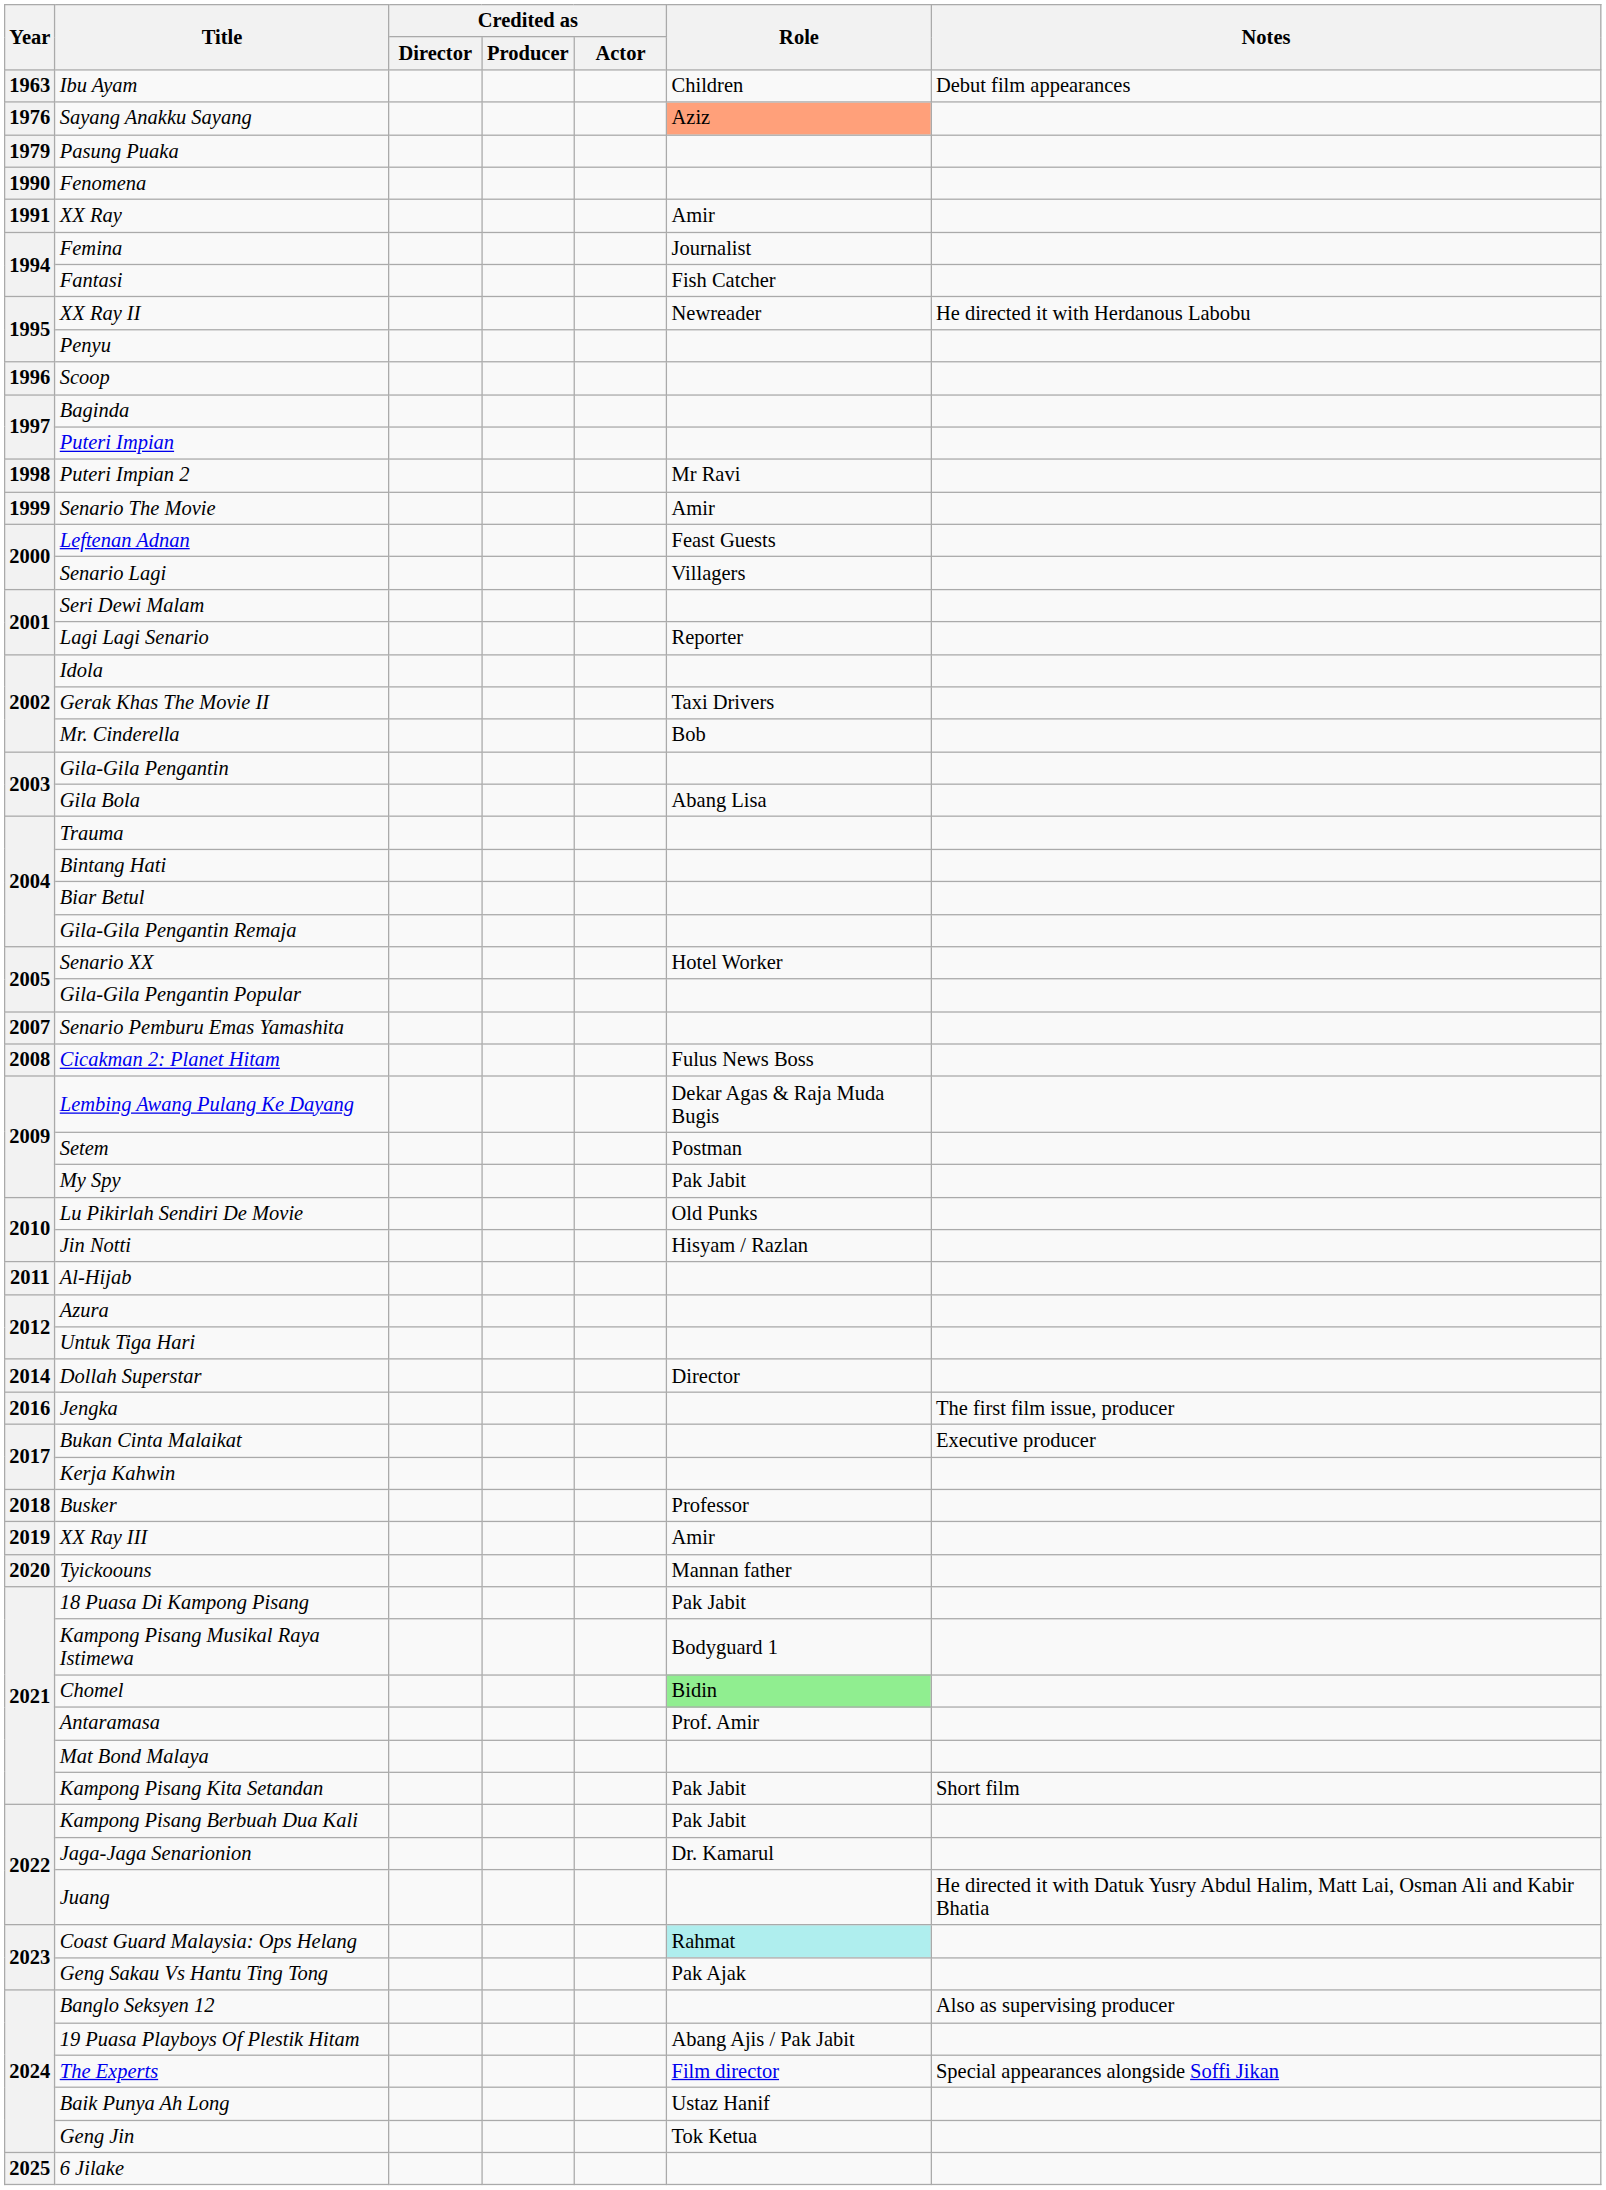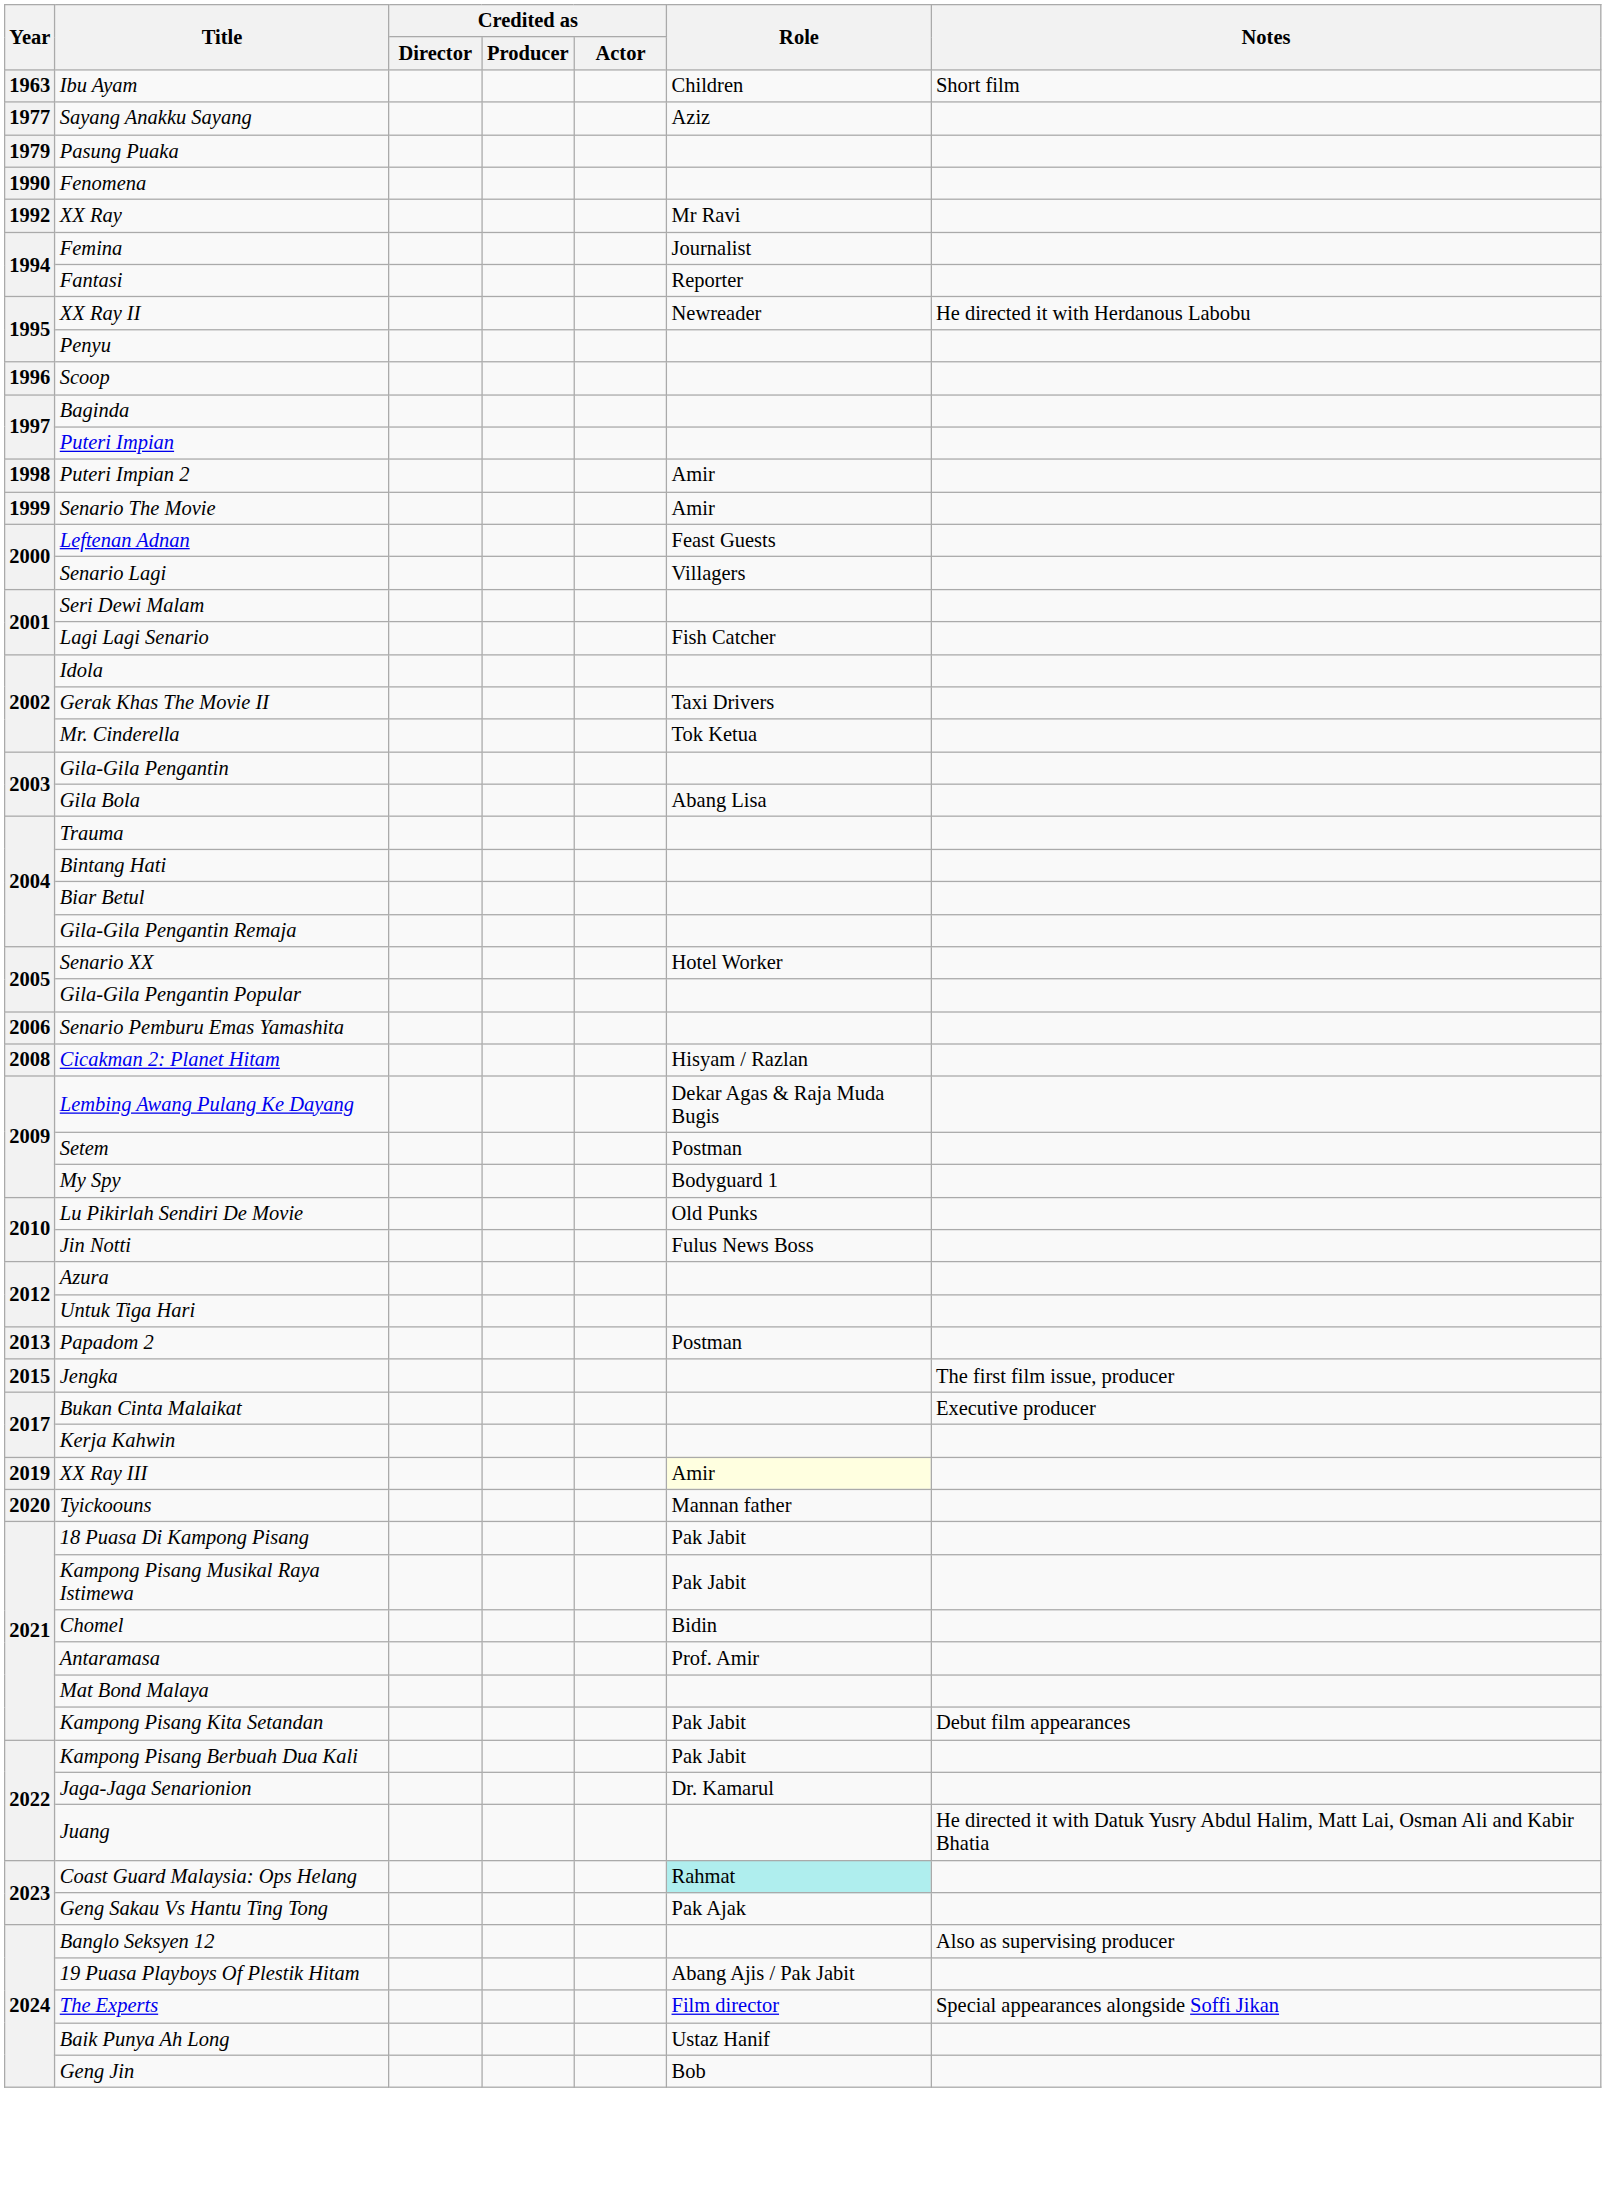 <table class="wikitable">
 <tr>
 <th rowspan="2">Year</th>
 <th rowspan="2">Title</th>
 <th colspan="3">Credited as</th>
 <th rowspan="2">Role</th>
 <th rowspan="2">Notes</th>
 </tr>
 <tr>
 <th width="65">Director</th>
 <th width="65">Producer</th>
 <th width="65">Actor</th>
 </tr>
 <tr>
 <th>1963</th>
 <td><em>Ibu Ayam</em></td>
 <td></td>
 <td></td>
 <td></td>
 <td>Children</td>
-<td>Debut film appearances</td>
+<td>Short film</td>
 </tr>
 <tr>
-<th>1976</th>
+<th>1977</th>
 <td><em>Sayang Anakku Sayang</em></td>
 <td></td>
 <td></td>
 <td></td>
-<td style="background: lightsalmon;">Aziz</td>
+<td>Aziz</td>
 <td></td>
 </tr>
 <tr>
 <th>1979</th>
 <td><em>Pasung Puaka</em></td>
 <td></td>
 <td></td>
 <td></td>
 <td></td>
 <td></td>
 </tr>
 <tr>
 <th>1990</th>
 <td><em>Fenomena</em></td>
 <td></td>
 <td></td>
 <td></td>
 <td></td>
 <td></td>
 </tr>
 <tr>
-<th>1991</th>
+<th>1992</th>
 <td><em>XX Ray</em></td>
 <td></td>
 <td></td>
 <td></td>
-<td>Amir</td>
+<td>Mr Ravi</td>
 <td></td>
 </tr>
 <tr>
 <th rowspan="2">1994</th>
 <td><em>Femina</em></td>
 <td></td>
 <td></td>
 <td></td>
 <td>Journalist</td>
 <td></td>
 </tr>
 <tr>
 <td><em>Fantasi</em></td>
 <td></td>
 <td></td>
 <td></td>
-<td>Fish Catcher</td>
+<td>Reporter</td>
 <td></td>
 </tr>
 <tr>
 <th rowspan="2">1995</th>
 <td><em>XX Ray II</em></td>
 <td></td>
 <td></td>
 <td></td>
 <td>Newreader</td>
 <td>He directed it with Herdanous Labobu</td>
 </tr>
 <tr>
 <td><em>Penyu</em></td>
 <td></td>
 <td></td>
 <td></td>
 <td></td>
 <td></td>
 </tr>
 <tr>
 <th>1996</th>
 <td><em>Scoop</em></td>
 <td></td>
 <td></td>
 <td></td>
 <td></td>
 <td></td>
 </tr>
 <tr>
 <th rowspan="2">1997</th>
 <td><em>Baginda</em></td>
 <td></td>
 <td></td>
 <td></td>
 <td></td>
 <td></td>
 </tr>
 <tr>
 <td><em><a href='#'>Puteri Impian</a></em></td>
 <td></td>
 <td></td>
 <td></td>
 <td></td>
 <td></td>
 </tr>
 <tr>
 <th>1998</th>
 <td><em>Puteri Impian 2</em></td>
 <td></td>
 <td></td>
 <td></td>
-<td>Mr Ravi</td>
+<td>Amir</td>
 <td></td>
 </tr>
 <tr>
 <th>1999</th>
 <td><em>Senario The Movie</em></td>
 <td></td>
 <td></td>
 <td></td>
 <td>Amir</td>
 <td></td>
 </tr>
 <tr>
 <th rowspan="2">2000</th>
 <td><em><a href='#'>Leftenan Adnan</a></em></td>
 <td></td>
 <td></td>
 <td></td>
 <td>Feast Guests</td>
 <td></td>
 </tr>
 <tr>
 <td><em>Senario Lagi</em></td>
 <td></td>
 <td></td>
 <td></td>
 <td>Villagers</td>
 <td></td>
 </tr>
 <tr>
 <th rowspan="2">2001</th>
 <td><em>Seri Dewi Malam</em></td>
 <td></td>
 <td></td>
 <td></td>
 <td></td>
 <td></td>
 </tr>
 <tr>
 <td><em>Lagi Lagi Senario</em></td>
 <td></td>
 <td></td>
 <td></td>
-<td>Reporter</td>
+<td>Fish Catcher</td>
 <td></td>
 </tr>
 <tr>
 <th rowspan="3">2002</th>
 <td><em>Idola</em></td>
 <td></td>
 <td></td>
 <td></td>
 <td></td>
 <td></td>
 </tr>
 <tr>
 <td><em>Gerak Khas The Movie II</em></td>
 <td></td>
 <td></td>
 <td></td>
 <td>Taxi Drivers</td>
 <td></td>
 </tr>
 <tr>
 <td><em>Mr. Cinderella</em></td>
 <td></td>
 <td></td>
 <td></td>
-<td>Bob</td>
+<td>Tok Ketua</td>
 <td></td>
 </tr>
 <tr>
 <th rowspan="2">2003</th>
 <td><em>Gila-Gila Pengantin</em></td>
 <td></td>
 <td></td>
 <td></td>
 <td></td>
 <td></td>
 </tr>
 <tr>
 <td><em>Gila Bola</em></td>
 <td></td>
 <td></td>
 <td></td>
 <td>Abang Lisa</td>
 <td></td>
 </tr>
 <tr>
 <th rowspan="4">2004</th>
 <td><em>Trauma</em></td>
 <td></td>
 <td></td>
 <td></td>
 <td></td>
 <td></td>
 </tr>
 <tr>
 <td><em>Bintang Hati</em></td>
 <td></td>
 <td></td>
 <td></td>
 <td></td>
 <td></td>
 </tr>
 <tr>
 <td><em>Biar Betul</em></td>
 <td></td>
 <td></td>
 <td></td>
 <td></td>
 <td></td>
 </tr>
 <tr>
 <td><em>Gila-Gila Pengantin Remaja</em></td>
 <td></td>
 <td></td>
 <td></td>
 <td></td>
 <td></td>
 </tr>
 <tr>
 <th rowspan="2">2005</th>
 <td><em>Senario XX</em></td>
 <td></td>
 <td></td>
 <td></td>
 <td>Hotel Worker</td>
 <td></td>
 </tr>
 <tr>
 <td><em>Gila-Gila Pengantin Popular</em></td>
 <td></td>
 <td></td>
 <td></td>
 <td></td>
 <td></td>
 </tr>
 <tr>
-<th>2007</th>
+<th>2006</th>
 <td><em>Senario Pemburu Emas Yamashita</em></td>
 <td></td>
 <td></td>
 <td></td>
 <td></td>
 <td></td>
 </tr>
 <tr>
 <th>2008</th>
 <td><em><a href='#'>Cicakman 2: Planet Hitam</a></em></td>
 <td></td>
 <td></td>
 <td></td>
-<td>Fulus News Boss</td>
+<td>Hisyam / Razlan</td>
 <td></td>
 </tr>
 <tr>
 <th rowspan="3">2009</th>
 <td><em><a href='#'>Lembing Awang Pulang Ke Dayang</a></em></td>
 <td></td>
 <td></td>
 <td></td>
 <td>Dekar Agas & Raja Muda Bugis</td>
 <td></td>
 </tr>
 <tr>
 <td><em>Setem</em></td>
 <td></td>
 <td></td>
 <td></td>
 <td>Postman</td>
 <td></td>
 </tr>
 <tr>
 <td><em>My Spy</em></td>
 <td></td>
 <td></td>
 <td></td>
-<td>Pak Jabit</td>
+<td>Bodyguard 1</td>
 <td></td>
 </tr>
 <tr>
 <th rowspan="2">2010</th>
 <td><em>Lu Pikirlah Sendiri De Movie</em></td>
 <td></td>
 <td></td>
 <td></td>
 <td>Old Punks</td>
 <td></td>
 </tr>
 <tr>
 <td><em>Jin Notti</em></td>
 <td></td>
 <td></td>
 <td></td>
-<td>Hisyam / Razlan</td>
-<td></td>
-</tr>
-<tr>
-<th>2011</th>
-<td><em>Al-Hijab</em></td>
-<td></td>
-<td></td>
-<td></td>
-<td></td>
+<td>Fulus News Boss</td>
 <td></td>
 </tr>
 <tr>
 <th rowspan="2">2012</th>
 <td><em>Azura</em></td>
 <td></td>
 <td></td>
 <td></td>
 <td></td>
 <td></td>
 </tr>
 <tr>
 <td><em>Untuk Tiga Hari</em></td>
 <td></td>
 <td></td>
 <td></td>
 <td></td>
 <td></td>
 </tr>
 <tr>
-<th>2014</th>
-<td><em>Dollah Superstar</em></td>
+<th>2013</th>
+<td><em>Papadom 2</em></td>
 <td></td>
 <td></td>
 <td></td>
-<td>Director</td>
+<td>Postman</td>
 <td></td>
 </tr>
 <tr>
-<th>2016</th>
+<th>2015</th>
 <td><em>Jengka</em></td>
 <td></td>
 <td></td>
 <td></td>
 <td></td>
 <td>The first film issue, producer</td>
 </tr>
 <tr>
 <th rowspan="2">2017</th>
 <td><em>Bukan Cinta Malaikat</em></td>
 <td></td>
 <td></td>
 <td></td>
 <td></td>
 <td>Executive producer</td>
 </tr>
 <tr>
 <td><em>Kerja Kahwin</em></td>
 <td></td>
 <td></td>
 <td></td>
 <td></td>
 <td></td>
 </tr>
 <tr>
-<th>2018</th>
-<td><em>Busker</em></td>
-<td></td>
-<td></td>
-<td></td>
-<td>Professor</td>
-<td></td>
-</tr>
-<tr>
 <th>2019</th>
 <td><em>XX Ray III</em></td>
 <td></td>
 <td></td>
 <td></td>
-<td>Amir</td>
+<td style="background: lightyellow;">Amir</td>
 <td></td>
 </tr>
 <tr>
 <th>2020</th>
 <td><em>Tyickoouns</em></td>
 <td></td>
 <td></td>
 <td></td>
 <td>Mannan father</td>
 <td></td>
 </tr>
 <tr>
 <th rowspan="6">2021</th>
 <td><em>18 Puasa Di Kampong Pisang</em></td>
 <td></td>
 <td></td>
 <td></td>
 <td>Pak Jabit</td>
 <td></td>
 </tr>
 <tr>
 <td><em>Kampong Pisang Musikal Raya Istimewa</em></td>
 <td></td>
 <td></td>
 <td></td>
-<td>Bodyguard 1</td>
+<td>Pak Jabit</td>
 <td></td>
 </tr>
 <tr>
 <td><em>Chomel</em></td>
 <td></td>
 <td></td>
 <td></td>
-<td style="background: lightgreen;">Bidin</td>
+<td>Bidin</td>
 <td></td>
 </tr>
 <tr>
 <td><em>Antaramasa</em></td>
 <td></td>
 <td></td>
 <td></td>
 <td>Prof. Amir</td>
 <td></td>
 </tr>
 <tr>
 <td><em>Mat Bond Malaya</em></td>
 <td></td>
 <td></td>
 <td></td>
 <td></td>
 <td></td>
 </tr>
 <tr>
 <td><em>Kampong Pisang Kita Setandan</em></td>
 <td></td>
 <td></td>
 <td></td>
 <td>Pak Jabit</td>
-<td>Short film</td>
+<td>Debut film appearances</td>
 </tr>
 <tr>
 <th rowspan="3">2022</th>
 <td><em>Kampong Pisang Berbuah Dua Kali</em></td>
 <td></td>
 <td></td>
 <td></td>
 <td>Pak Jabit</td>
 <td></td>
 </tr>
 <tr>
 <td><em>Jaga-Jaga Senarionion</em></td>
 <td></td>
 <td></td>
 <td></td>
 <td>Dr. Kamarul</td>
 <td></td>
 </tr>
 <tr>
 <td><em>Juang</em></td>
 <td></td>
 <td></td>
 <td></td>
 <td></td>
 <td>He directed it with Datuk Yusry Abdul Halim, Matt Lai, Osman Ali and Kabir Bhatia</td>
 </tr>
 <tr>
 <th rowspan="2">2023</th>
 <td><em>Coast Guard Malaysia: Ops Helang</em></td>
 <td></td>
 <td></td>
 <td></td>
 <td style="background: paleturquoise;">Rahmat</td>
 <td></td>
 </tr>
 <tr>
 <td><em>Geng Sakau Vs Hantu Ting Tong</em></td>
 <td></td>
 <td></td>
 <td></td>
 <td>Pak Ajak</td>
 <td></td>
 </tr>
 <tr>
 <th rowspan="5">2024</th>
 <td><em>Banglo Seksyen 12</em></td>
 <td></td>
 <td></td>
 <td></td>
 <td></td>
 <td>Also as supervising producer</td>
 </tr>
 <tr>
 <td><em>19 Puasa Playboys Of Plestik Hitam</em></td>
 <td></td>
 <td></td>
 <td></td>
 <td>Abang Ajis / Pak Jabit</td>
 <td></td>
 </tr>
 <tr>
 <td><em><a href='#'>The Experts</a></em></td>
 <td></td>
 <td></td>
 <td></td>
 <td><a href='#'>Film director</a></td>
 <td>Special appearances alongside <a href='#'>Soffi Jikan</a></td>
 </tr>
 <tr>
 <td><em>Baik Punya Ah Long</em></td>
 <td></td>
 <td></td>
 <td></td>
 <td>Ustaz Hanif</td>
 <td></td>
 </tr>
 <tr>
 <td><em>Geng Jin</em></td>
 <td></td>
 <td></td>
 <td></td>
-<td>Tok Ketua</td>
-<td></td>
-</tr>
-<tr>
-<th>2025</th>
-<td><em>6 Jilake</em></td>
-<td></td>
-<td></td>
-<td></td>
-<td></td>
+<td>Bob</td>
 <td></td>
 </tr>
 </table>
